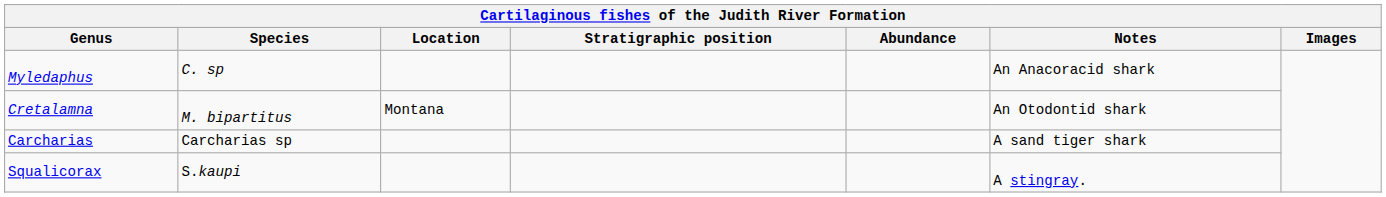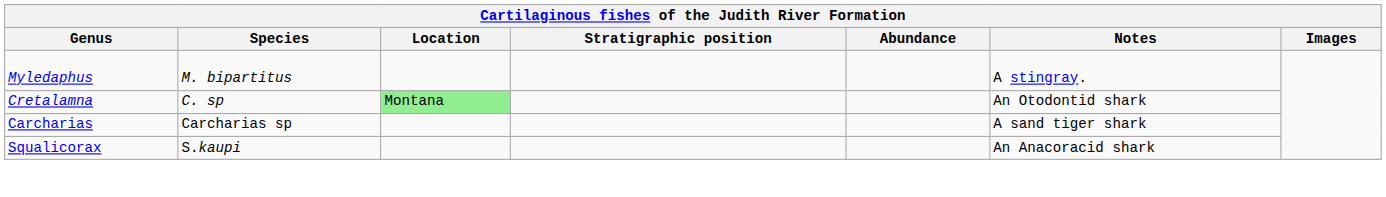 <table class="wikitable" align="center" width="100%">
 <tr>
 <th colspan="8" align="center"><strong><a href='#'>Cartilaginous fishes</a> of the Judith River Formation</strong></th>
 </tr>
 <tr>
 <th>Genus</th>
 <th>Species</th>
 <th>Location</th>
 <th>Stratigraphic position</th>
 <th>Abundance</th>
 <th>Notes</th>
 <th>Images</th>
 </tr>
 <tr>
 <td><br><em><a href='#'>Myledaphus</a></em></td>
-<td><em>C. sp</em></td>
+<td><br><em>M. bipartitus</em></td>
 <td></td>
 <td></td>
 <td></td>
-<td>An Anacoracid shark</td>
+<td><br>A <a href='#'>stingray</a>.</td>
 <td rowspan="22"></td>
 </tr>
 <tr>
 <td><em><a href='#'>Cretalamna</a></em></td>
-<td><br><em>M. bipartitus</em></td>
-<td>Montana</td>
+<td><em>C. sp</em></td>
+<td style="background: lightgreen;">Montana</td>
 <td></td>
 <td></td>
 <td>An Otodontid shark</td>
 </tr>
 <tr>
 <td><a href='#'>Carcharias</a></td>
 <td>Carcharias sp</td>
 <td></td>
 <td></td>
 <td></td>
 <td>A sand tiger shark</td>
 </tr>
 <tr>
 <td><a href='#'>Squalicorax</a></td>
 <td>S.<em>kaupi</em></td>
 <td></td>
 <td></td>
 <td></td>
-<td><br>A <a href='#'>stingray</a>.</td>
+<td>An Anacoracid shark</td>
 </tr>
 </table>
